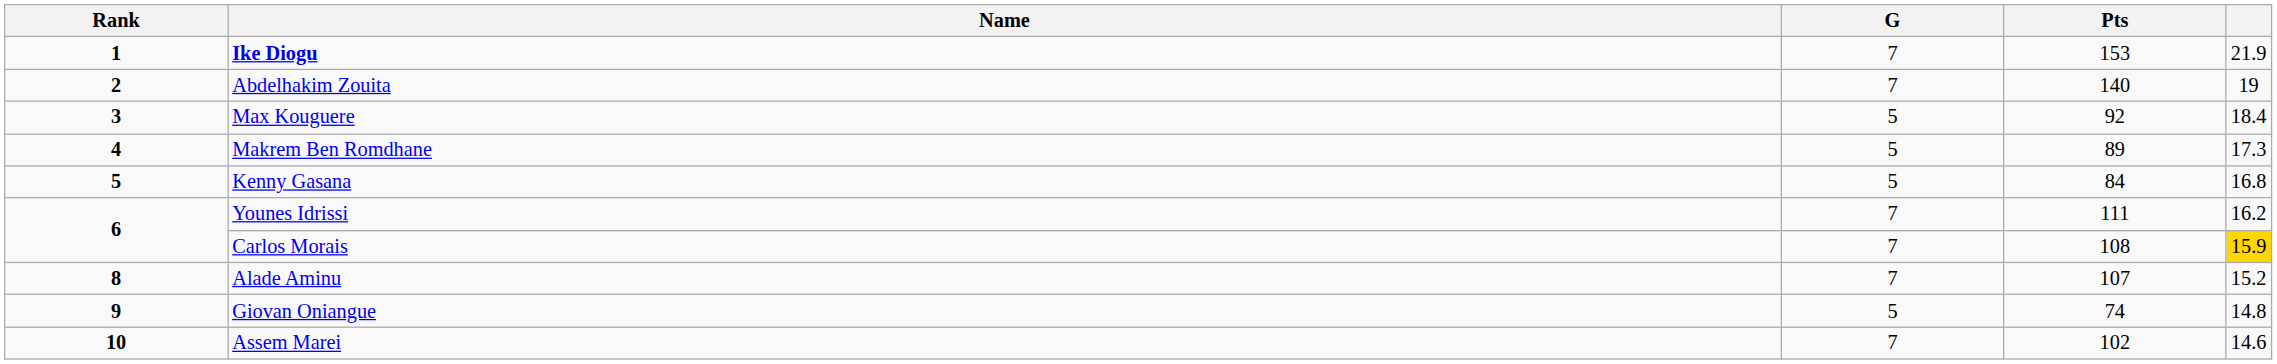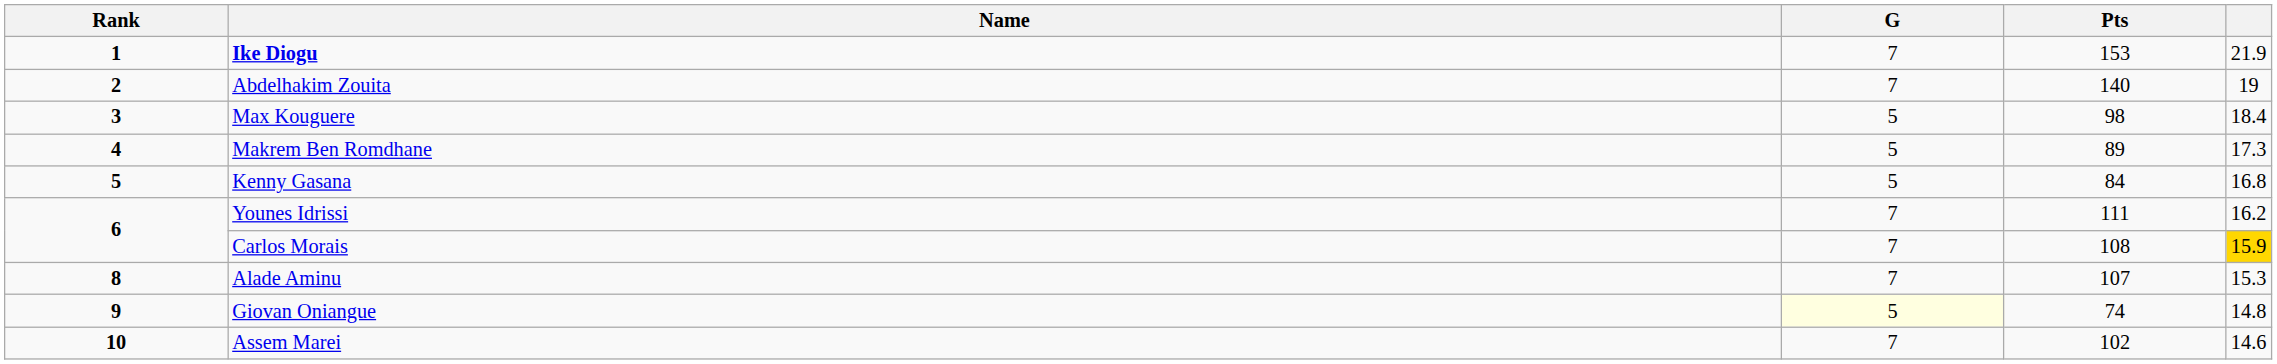 <table class="wikitable" style="width:90%;">
 <tr>
 <th style="width:10%;">Rank</th>
 <th style="width:70%;">Name</th>
 <th style="width:10%;">G</th>
 <th style="width:10%;">Pts</th>
 <th style="width:10%;"></th>
 </tr>
 <tr align=center>
 <td><strong>1</strong></td>
 <td align=left> <strong><a href='#'>Ike Diogu</a></strong></td>
 <td>7</td>
 <td>153</td>
 <td>21.9</td>
 </tr>
 <tr align=center>
 <td><strong>2</strong></td>
 <td align=left> <a href='#'>Abdelhakim Zouita</a></td>
 <td>7</td>
 <td>140</td>
 <td>19</td>
 </tr>
 <tr align=center>
 <td><strong>3</strong></td>
 <td align=left> <a href='#'>Max Kouguere</a></td>
 <td>5</td>
-<td>92</td>
+<td>98</td>
 <td>18.4</td>
 </tr>
 <tr align=center>
 <td><strong>4</strong></td>
 <td align=left> <a href='#'>Makrem Ben Romdhane</a></td>
 <td>5</td>
 <td>89</td>
 <td>17.3</td>
 </tr>
 <tr align=center>
 <td><strong>5</strong></td>
 <td align=left> <a href='#'>Kenny Gasana</a></td>
 <td>5</td>
 <td>84</td>
 <td>16.8</td>
 </tr>
 <tr align=center>
 <td rowspan=2><strong>6</strong></td>
 <td align=left> <a href='#'>Younes Idrissi</a></td>
 <td>7</td>
 <td>111</td>
 <td>16.2</td>
 </tr>
 <tr align=center>
 <td align=left> <a href='#'>Carlos Morais</a></td>
 <td>7</td>
 <td>108</td>
 <td style="background: gold;">15.9</td>
 </tr>
 <tr align=center>
 <td><strong>8</strong></td>
 <td align=left> <a href='#'>Alade Aminu</a></td>
 <td>7</td>
 <td>107</td>
-<td>15.2</td>
+<td>15.3</td>
 </tr>
 <tr align=center>
 <td><strong>9</strong></td>
 <td align=left> <a href='#'>Giovan Oniangue</a></td>
-<td>5</td>
+<td style="background: lightyellow;">5</td>
 <td>74</td>
 <td>14.8</td>
 </tr>
 <tr align=center>
 <td><strong>10</strong></td>
 <td align=left> <a href='#'>Assem Marei</a></td>
 <td>7</td>
 <td>102</td>
 <td>14.6</td>
 </tr>
 </table>
